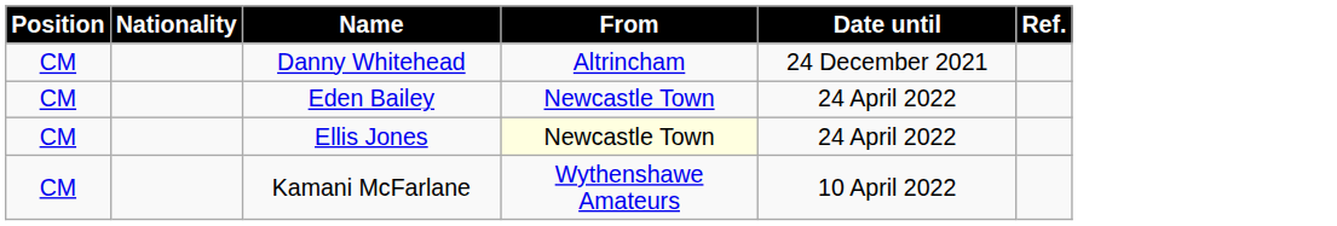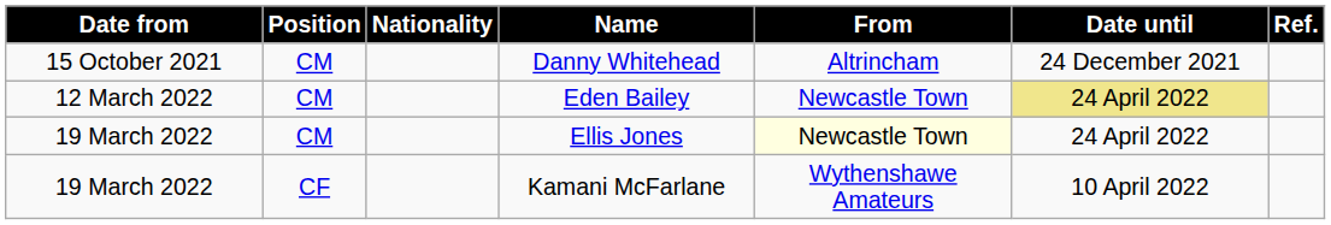 <table class="wikitable"  style="text-align:center; font-size:90%; ">
 <tr>
+<th style="background:#000000; color:#FFFFFF; width:150px;">Date from</th>
 <th style="background:#000000; color:#FFFFFF; width:50px;">Position</th>
 <th style="background:#000000; color:#FFFFFF; width:50px;">Nationality</th>
 <th style="background:#000000; color:#FFFFFF; width:150px;">Name</th>
 <th style="background:#000000; color:#FFFFFF; width:150px;">From</th>
 <th style="background:#000000; color:#FFFFFF; width:150px;">Date until</th>
 <th style="background:#000000; color:#FFFFFF; width:25px;">Ref.</th>
 </tr>
 <tr>
+<td>15 October 2021</td>
 <td><a href='#'>CM</a></td>
 <td></td>
 <td><a href='#'>Danny Whitehead</a></td>
 <td><a href='#'>Altrincham</a></td>
 <td>24 December 2021</td>
 <td></td>
 </tr>
 <tr>
+<td>12 March 2022</td>
 <td><a href='#'>CM</a></td>
 <td></td>
 <td><a href='#'>Eden Bailey</a></td>
 <td><a href='#'>Newcastle Town</a></td>
-<td>24 April 2022</td>
+<td style="background: khaki;">24 April 2022</td>
 <td></td>
 </tr>
 <tr>
+<td>19 March 2022</td>
 <td><a href='#'>CM</a></td>
 <td></td>
 <td><a href='#'>Ellis Jones</a></td>
 <td style="background: lightyellow;">Newcastle Town</td>
 <td>24 April 2022</td>
 <td></td>
 </tr>
 <tr>
-<td><a href='#'>CM</a></td>
+<td>19 March 2022</td>
+<td><a href='#'>CF</a></td>
 <td></td>
 <td>Kamani McFarlane</td>
 <td><a href='#'>Wythenshawe Amateurs</a></td>
 <td>10 April 2022</td>
 <td></td>
 </tr>
 </table>
